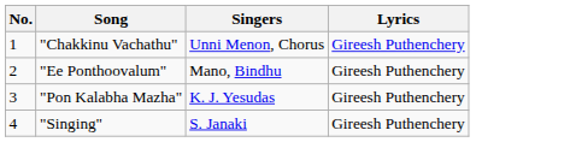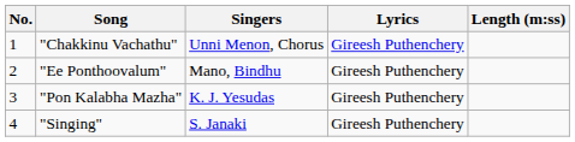 <table class="wikitable" style="font-size:95%;">
 <tr>
 <th>No.</th>
 <th>Song</th>
 <th>Singers</th>
 <th>Lyrics</th>
+<th>Length (m:ss)</th>
 </tr>
 <tr>
 <td>1</td>
 <td>"Chakkinu Vachathu"</td>
 <td><a href='#'>Unni Menon</a>, Chorus</td>
 <td><a href='#'>Gireesh Puthenchery</a></td>
+<td></td>
 </tr>
 <tr>
 <td>2</td>
 <td>"Ee Ponthoovalum"</td>
 <td>Mano, <a href='#'>Bindhu</a></td>
 <td>Gireesh Puthenchery</td>
+<td></td>
 </tr>
 <tr>
 <td>3</td>
 <td>"Pon Kalabha Mazha"</td>
 <td><a href='#'>K. J. Yesudas</a></td>
 <td>Gireesh Puthenchery</td>
+<td></td>
 </tr>
 <tr>
 <td>4</td>
 <td>"Singing"</td>
 <td><a href='#'>S. Janaki</a></td>
 <td>Gireesh Puthenchery</td>
+<td></td>
 </tr>
 </table>
